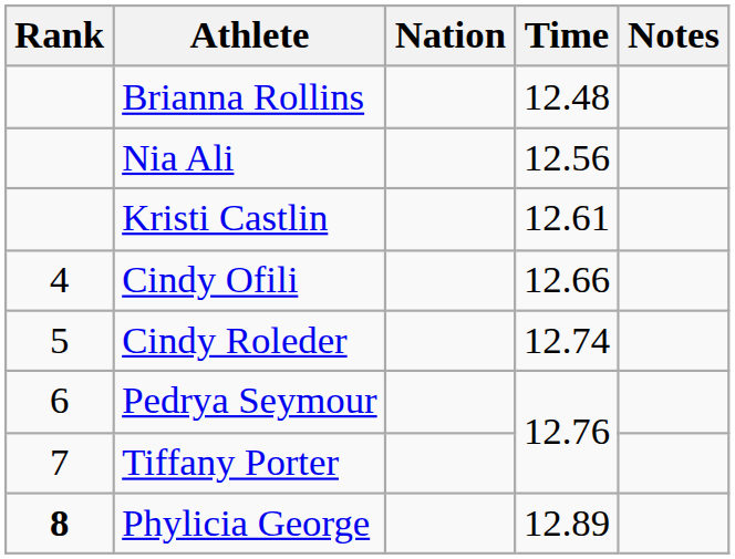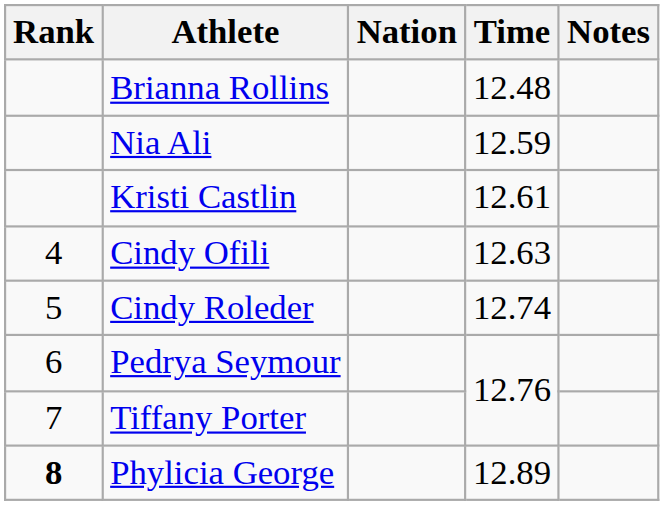 <table class="wikitable sortable" style="text-align:center">
 <tr>
 <th>Rank</th>
 <th>Athlete</th>
 <th>Nation</th>
 <th>Time</th>
 <th>Notes</th>
 </tr>
 <tr>
 <td></td>
 <td align=left><a href='#'>Brianna Rollins</a></td>
 <td align=left></td>
 <td>12.48</td>
 <td></td>
 </tr>
 <tr>
 <td></td>
 <td align=left><a href='#'>Nia Ali</a></td>
 <td align=left></td>
-<td>12.56</td>
+<td>12.59</td>
 <td></td>
 </tr>
 <tr>
 <td></td>
 <td align=left><a href='#'>Kristi Castlin</a></td>
 <td align=left></td>
 <td>12.61</td>
 <td></td>
 </tr>
 <tr>
 <td>4</td>
 <td align=left><a href='#'>Cindy Ofili</a></td>
 <td align=left></td>
-<td>12.66</td>
+<td>12.63</td>
 <td></td>
 </tr>
 <tr>
 <td>5</td>
 <td align=left><a href='#'>Cindy Roleder</a></td>
 <td align=left></td>
 <td>12.74</td>
 <td></td>
 </tr>
 <tr>
 <td>6</td>
 <td align=left><a href='#'>Pedrya Seymour</a></td>
 <td align=left></td>
 <td rowspan=2>12.76</td>
 <td></td>
 </tr>
 <tr>
 <td>7</td>
 <td align=left><a href='#'>Tiffany Porter</a></td>
 <td align=left></td>
 <td></td>
 </tr>
 <tr>
 <td><strong>8</strong></td>
 <td align=left><a href='#'>Phylicia George</a></td>
 <td align=left></td>
 <td>12.89</td>
 <td></td>
 </tr>
 </table>
